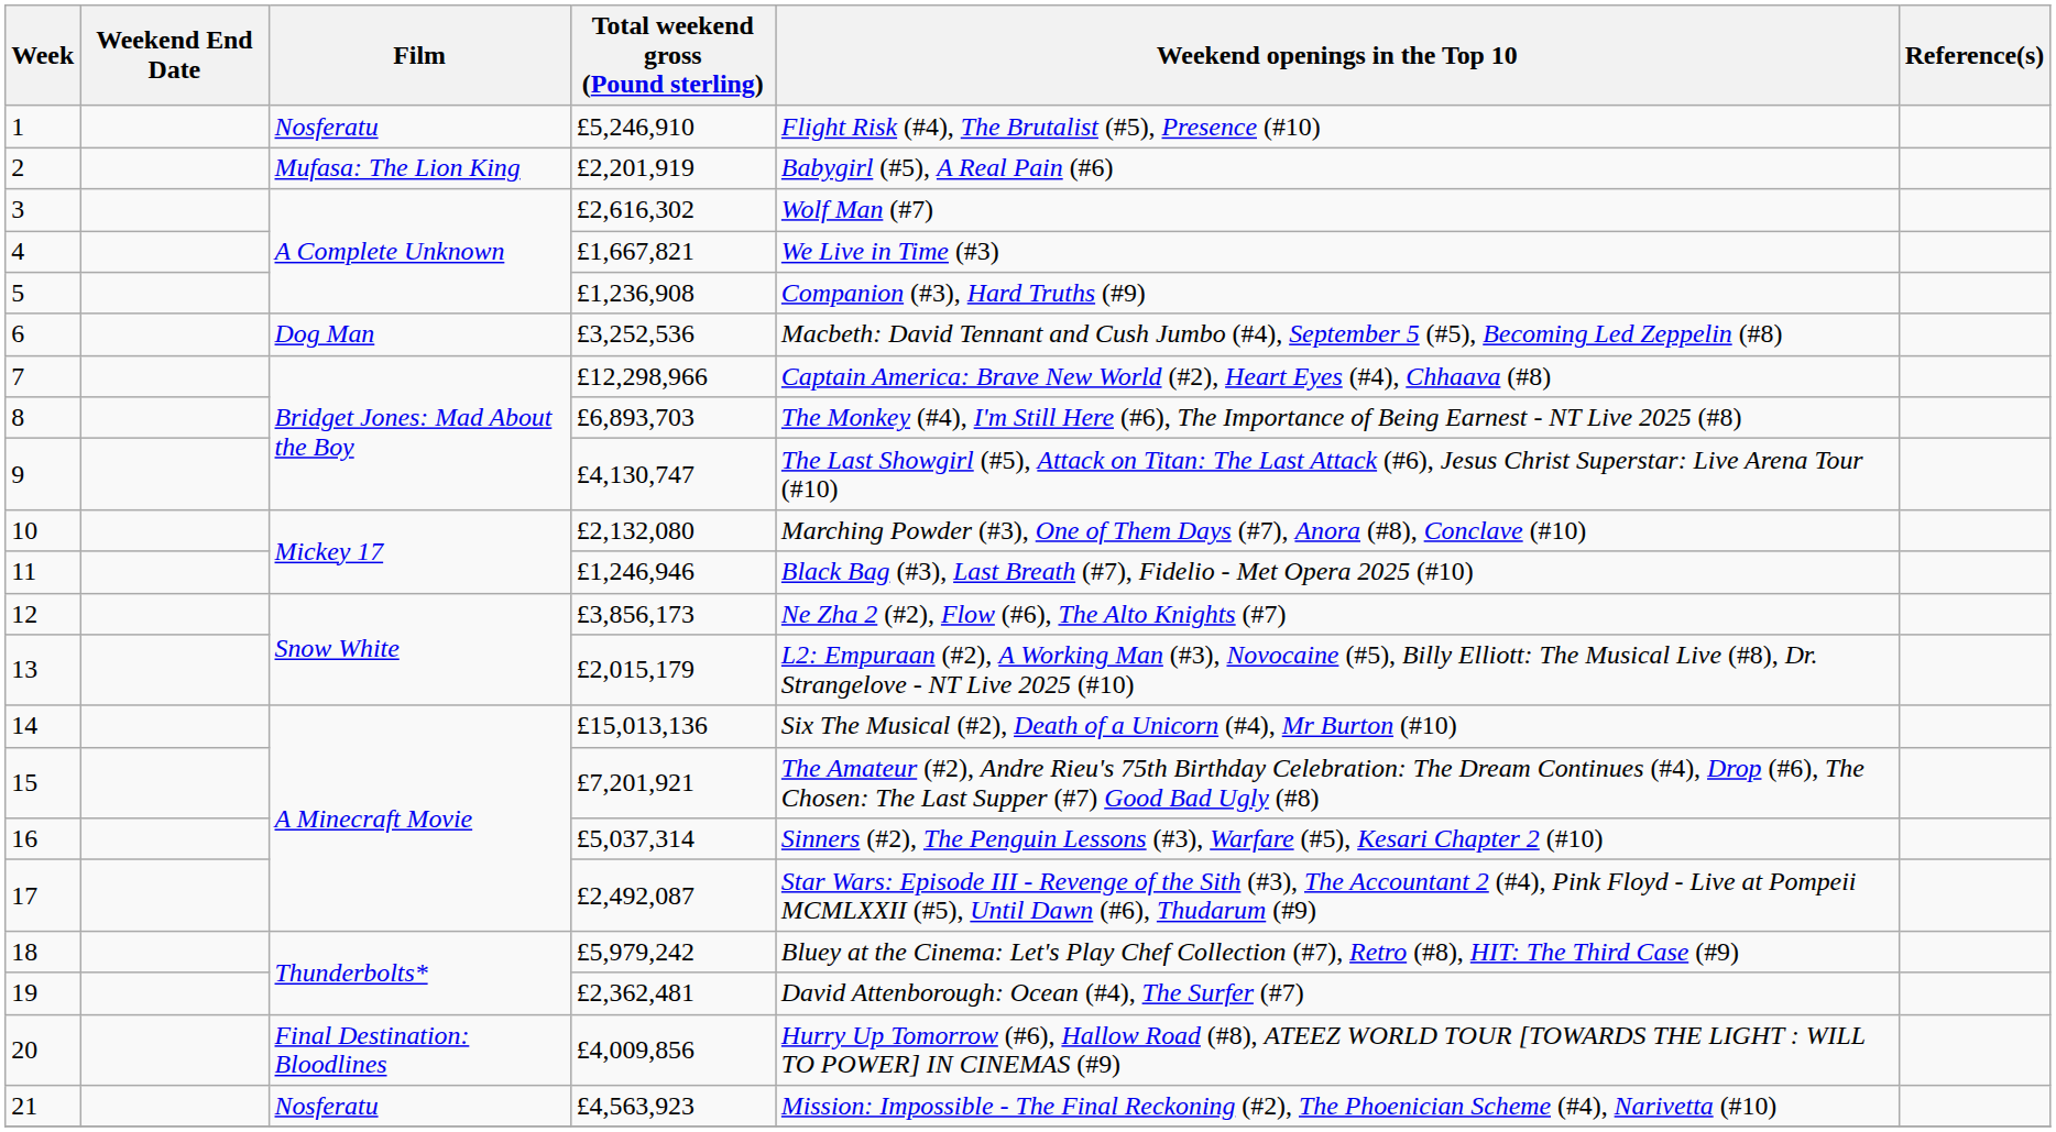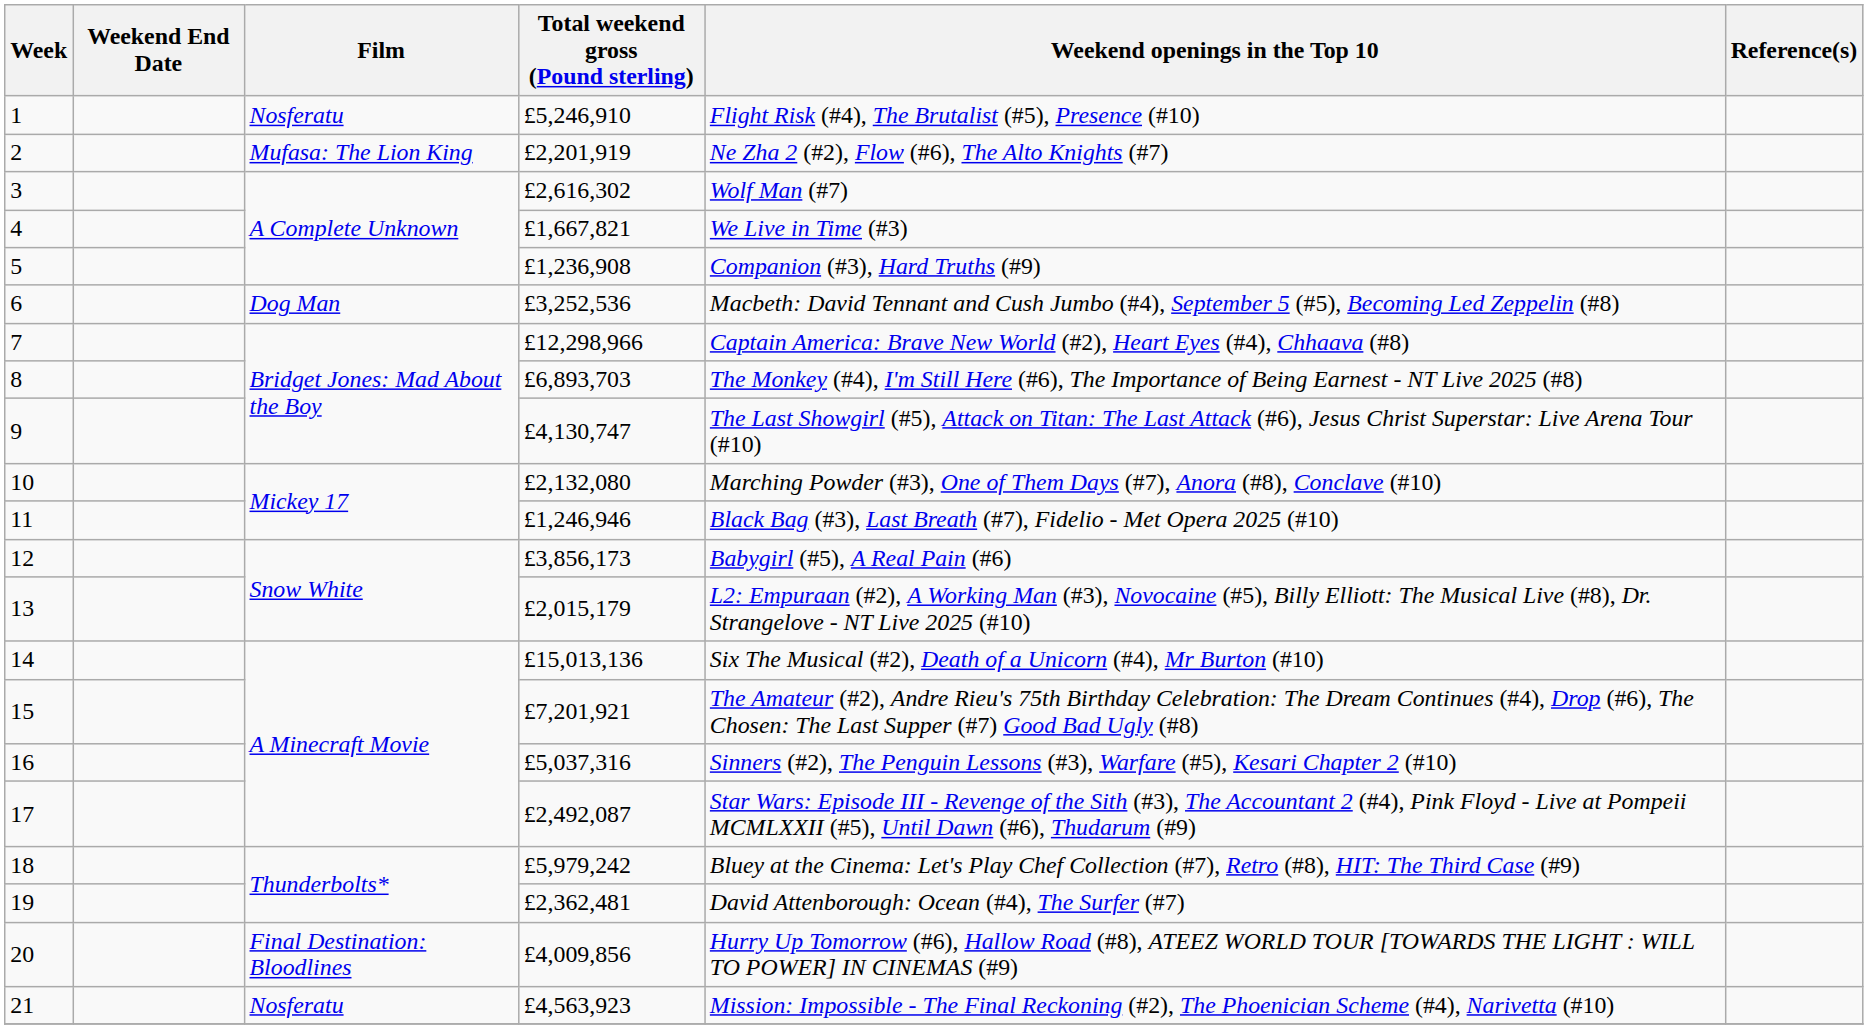 <table class="wikitable sortable">
 <tr>
 <th>Week</th>
 <th>Weekend End Date</th>
 <th>Film</th>
 <th>Total weekend gross<br>(<a href='#'>Pound sterling</a>)</th>
 <th>Weekend openings in the Top 10</th>
 <th>Reference(s)</th>
 </tr>
 <tr>
 <td>1</td>
 <td></td>
 <td><em><a href='#'>Nosferatu</a></em></td>
 <td>£5,246,910</td>
 <td><em><a href='#'>Flight Risk</a></em> (#4), <em><a href='#'>The Brutalist</a></em> (#5), <em><a href='#'>Presence</a></em> (#10)</td>
 <td align="center"></td>
 </tr>
 <tr>
 <td>2</td>
 <td></td>
 <td><em><a href='#'>Mufasa: The Lion King</a></em></td>
 <td>£2,201,919</td>
-<td><em><a href='#'>Babygirl</a></em> (#5), <em><a href='#'>A Real Pain</a></em> (#6)</td>
+<td><em><a href='#'>Ne Zha 2</a></em> (#2), <em><a href='#'>Flow</a></em> (#6), <em><a href='#'>The Alto Knights</a></em> (#7)</td>
 <td align="center"></td>
 </tr>
 <tr>
 <td>3</td>
 <td></td>
 <td rowspan="3"><em><a href='#'>A Complete Unknown</a></em></td>
 <td>£2,616,302</td>
 <td><em><a href='#'>Wolf Man</a></em> (#7)</td>
 <td align="center"></td>
 </tr>
 <tr>
 <td>4</td>
 <td></td>
 <td>£1,667,821</td>
 <td><em><a href='#'>We Live in Time</a></em> (#3)</td>
 <td align="center"></td>
 </tr>
 <tr>
 <td>5</td>
 <td></td>
 <td>£1,236,908</td>
 <td><em><a href='#'>Companion</a></em> (#3), <em><a href='#'>Hard Truths</a></em> (#9)</td>
 <td align="center"></td>
 </tr>
 <tr>
 <td>6</td>
 <td></td>
 <td><em><a href='#'>Dog Man</a></em></td>
 <td>£3,252,536</td>
 <td><em>Macbeth: David Tennant and Cush Jumbo</em> (#4), <em><a href='#'>September 5</a></em> (#5), <em><a href='#'>Becoming Led Zeppelin</a></em> (#8)</td>
 <td align="center"></td>
 </tr>
 <tr>
 <td>7</td>
 <td></td>
 <td rowspan="3"><em><a href='#'>Bridget Jones: Mad About the Boy</a></em></td>
 <td>£12,298,966</td>
 <td><em><a href='#'>Captain America: Brave New World</a></em> (#2), <em><a href='#'>Heart Eyes</a></em> (#4), <em><a href='#'>Chhaava</a></em> (#8)</td>
 <td align="center"></td>
 </tr>
 <tr>
 <td>8</td>
 <td></td>
 <td>£6,893,703</td>
 <td><em><a href='#'>The Monkey</a></em> (#4), <em><a href='#'>I'm Still Here</a></em> (#6), <em>The Importance of Being Earnest - NT Live 2025</em> (#8)</td>
 <td align="center"></td>
 </tr>
 <tr>
 <td>9</td>
 <td></td>
 <td>£4,130,747</td>
 <td><em><a href='#'>The Last Showgirl</a></em> (#5), <em><a href='#'>Attack on Titan: The Last Attack</a></em> (#6), <em>Jesus Christ Superstar: Live Arena Tour	</em> (#10)</td>
 <td align="center"></td>
 </tr>
 <tr>
 <td>10</td>
 <td></td>
 <td rowspan="2"><em><a href='#'>Mickey 17</a></em></td>
 <td>£2,132,080</td>
 <td><em>Marching Powder</em> (#3), <em><a href='#'>One of Them Days</a></em> (#7), <em><a href='#'>Anora</a></em> (#8), <em><a href='#'>Conclave</a></em> (#10)</td>
 <td align="center"></td>
 </tr>
 <tr>
 <td>11</td>
 <td></td>
 <td>£1,246,946</td>
 <td><em><a href='#'>Black Bag</a></em> (#3), <em><a href='#'>Last Breath</a></em> (#7), <em>Fidelio - Met Opera 2025</em> (#10)</td>
 <td align="center"></td>
 </tr>
 <tr>
 <td>12</td>
 <td></td>
 <td rowspan="2"><em><a href='#'>Snow White</a></em></td>
 <td>£3,856,173</td>
-<td><em><a href='#'>Ne Zha 2</a></em> (#2), <em><a href='#'>Flow</a></em> (#6), <em><a href='#'>The Alto Knights</a></em> (#7)</td>
+<td><em><a href='#'>Babygirl</a></em> (#5), <em><a href='#'>A Real Pain</a></em> (#6)</td>
 <td align="center"></td>
 </tr>
 <tr>
 <td>13</td>
 <td></td>
 <td>£2,015,179</td>
 <td><em><a href='#'>L2: Empuraan</a></em> (#2), <em><a href='#'>A Working Man</a></em> (#3), <em><a href='#'>Novocaine</a></em> (#5), <em>Billy Elliott: The Musical Live</em> (#8), <em>Dr. Strangelove - NT Live 2025</em> (#10)</td>
 <td align="center"></td>
 </tr>
 <tr>
 <td>14</td>
 <td></td>
 <td rowspan="4"><em><a href='#'>A Minecraft Movie</a></em></td>
 <td>£15,013,136</td>
 <td><em>Six The Musical</em> (#2), <em><a href='#'>Death of a Unicorn</a></em> (#4), <em><a href='#'>Mr Burton</a></em> (#10)</td>
 <td align="center"></td>
 </tr>
 <tr>
 <td>15</td>
 <td></td>
 <td>£7,201,921</td>
 <td><em><a href='#'>The Amateur</a></em> (#2), <em>Andre Rieu's 75th Birthday Celebration: The Dream Continues</em> (#4), <em><a href='#'>Drop</a></em> (#6), <em>The Chosen: The Last Supper</em> (#7) <em><a href='#'>Good Bad Ugly</a></em> (#8)</td>
 <td align="center"></td>
 </tr>
 <tr>
 <td>16</td>
 <td></td>
-<td>£5,037,314</td>
+<td>£5,037,316</td>
 <td><em><a href='#'>Sinners</a></em> (#2), <em><a href='#'>The Penguin Lessons</a></em> (#3), <em><a href='#'>Warfare</a></em> (#5), <em><a href='#'>Kesari Chapter 2</a></em> (#10)</td>
 <td align="center"></td>
 </tr>
 <tr>
 <td>17</td>
 <td></td>
 <td>£2,492,087</td>
 <td><em><a href='#'>Star Wars: Episode III - Revenge of the Sith</a></em> (#3), <em><a href='#'>The Accountant 2</a></em> (#4), <em>Pink Floyd - Live at Pompeii MCMLXXII</em> (#5), <em><a href='#'>Until Dawn</a></em> (#6), <em><a href='#'>Thudarum</a></em> (#9)</td>
 <td align="center"></td>
 </tr>
 <tr>
 <td>18</td>
 <td></td>
 <td rowspan="2"><em><a href='#'>Thunderbolts*</a></em></td>
 <td>£5,979,242</td>
 <td><em>Bluey at the Cinema: Let's Play Chef Collection</em> (#7), <em><a href='#'>Retro</a></em> (#8), <em><a href='#'>HIT: The Third Case</a></em> (#9)</td>
 <td align="center"></td>
 </tr>
 <tr>
 <td>19</td>
 <td></td>
 <td>£2,362,481</td>
 <td><em>David Attenborough: Ocean</em> (#4), <em><a href='#'>The Surfer</a></em> (#7)</td>
 <td align="center"></td>
 </tr>
 <tr>
 <td>20</td>
 <td></td>
 <td><em><a href='#'>Final Destination: Bloodlines</a></em></td>
 <td>£4,009,856</td>
 <td><em><a href='#'>Hurry Up Tomorrow</a></em> (#6), <em><a href='#'>Hallow Road</a></em> (#8), <em>ATEEZ WORLD TOUR [TOWARDS THE LIGHT : WILL TO POWER] IN CINEMAS</em> (#9)</td>
 <td align="center"></td>
 </tr>
 <tr>
 <td>21</td>
 <td></td>
 <td><em><a href='#'>Nosferatu</a></em></td>
 <td>£4,563,923</td>
 <td><em><a href='#'>Mission: Impossible - The Final Reckoning</a></em> (#2), <em><a href='#'>The Phoenician Scheme</a></em> (#4), <em><a href='#'>Narivetta</a></em> (#10)</td>
 <td align="center"></td>
 </tr>
 <tr>
 </tr>
 </table>
